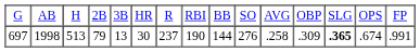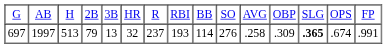 <table cellpadding=3 cellspacing=0 border=1 width=400>
 <tr align=center>
 <td><a href='#'>G</a></td>
 <td><a href='#'>AB</a></td>
 <td><a href='#'>H</a></td>
 <td><a href='#'>2B</a></td>
 <td><a href='#'>3B</a></td>
 <td><a href='#'>HR</a></td>
 <td><a href='#'>R</a></td>
 <td><a href='#'>RBI</a></td>
 <td><a href='#'>BB</a></td>
 <td><a href='#'>SO</a></td>
 <td><a href='#'>AVG</a></td>
 <td><a href='#'>OBP</a></td>
 <td><a href='#'>SLG</a></td>
 <td><a href='#'>OPS</a></td>
 <td><a href='#'>FP</a></td>
 </tr>
 <tr align=center>
 <td>697</td>
-<td>1998</td>
+<td>1997</td>
 <td>513</td>
 <td>79</td>
 <td>13</td>
-<td>30</td>
+<td>32</td>
 <td>237</td>
-<td>190</td>
-<td>144</td>
+<td>193</td>
+<td>114</td>
 <td>276</td>
 <td>.258</td>
 <td>.309</td>
 <td><strong>.365</strong></td>
 <td>.674</td>
 <td>.991</td>
 </tr>
 </table>
